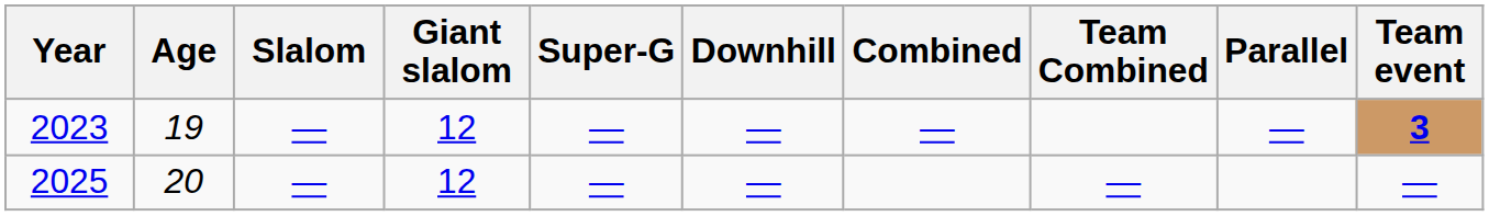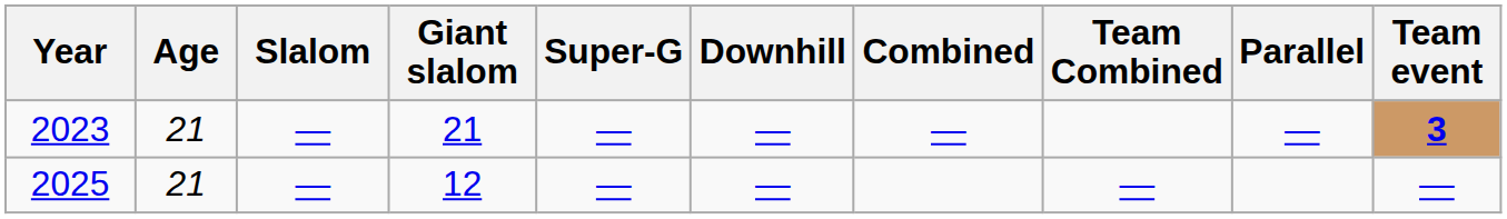 <table class=wikitable style="text-align:center">
 <tr>
 <th>  Year  </th>
 <th> Age </th>
 <th> Slalom </th>
 <th> Giant <br> slalom </th>
 <th>Super-G</th>
 <th>Downhill</th>
 <th>Combined</th>
 <th>Team<br>Combined</th>
 <th>Parallel</th>
 <th>Team<br> event </th>
 </tr>
 <tr>
 <td><a href='#'>2023</a></td>
-<td><em>19</em></td>
+<td><em>21</em></td>
 <td><a href='#'>—</a></td>
-<td><a href='#'>12</a></td>
+<td><a href='#'>21</a></td>
 <td><a href='#'>—</a></td>
 <td><a href='#'>—</a></td>
 <td><a href='#'>—</a></td>
 <td></td>
 <td><a href='#'>—</a></td>
 <td bgcolor="cc9966"><strong><a href='#'>3</a></strong></td>
 </tr>
 <tr>
 <td><a href='#'>2025</a></td>
-<td><em>20</em></td>
+<td><em>21</em></td>
 <td><a href='#'>—</a></td>
 <td><a href='#'>12</a></td>
 <td><a href='#'>—</a></td>
 <td><a href='#'>—</a></td>
 <td></td>
 <td><a href='#'>—</a></td>
 <td></td>
 <td><a href='#'>—</a></td>
 </tr>
 </table>
